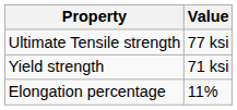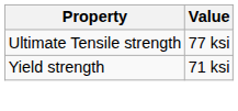 <table class="wikitable">
 <tr>
 <th>Property</th>
 <th>Value</th>
 </tr>
 <tr>
 <td>Ultimate Tensile strength</td>
 <td>77 ksi</td>
 </tr>
 <tr>
 <td>Yield strength</td>
 <td>71 ksi</td>
 </tr>
-<tr>
-<td>Elongation percentage</td>
-<td>11%</td>
-</tr>
 </table>
